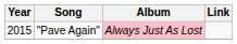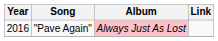 <table class="wikitable">
 <tr>
 <th>Year</th>
 <th>Song</th>
 <th>Album</th>
 <th>Link</th>
 </tr>
 <tr>
-<td>2015</td>
+<td>2016</td>
 <td>"Pave Again"</td>
 <td style="background: pink;"><em>Always Just As Lost</em></td>
 <td></td>
 </tr>
 <tr>
 </tr>
 </table>
